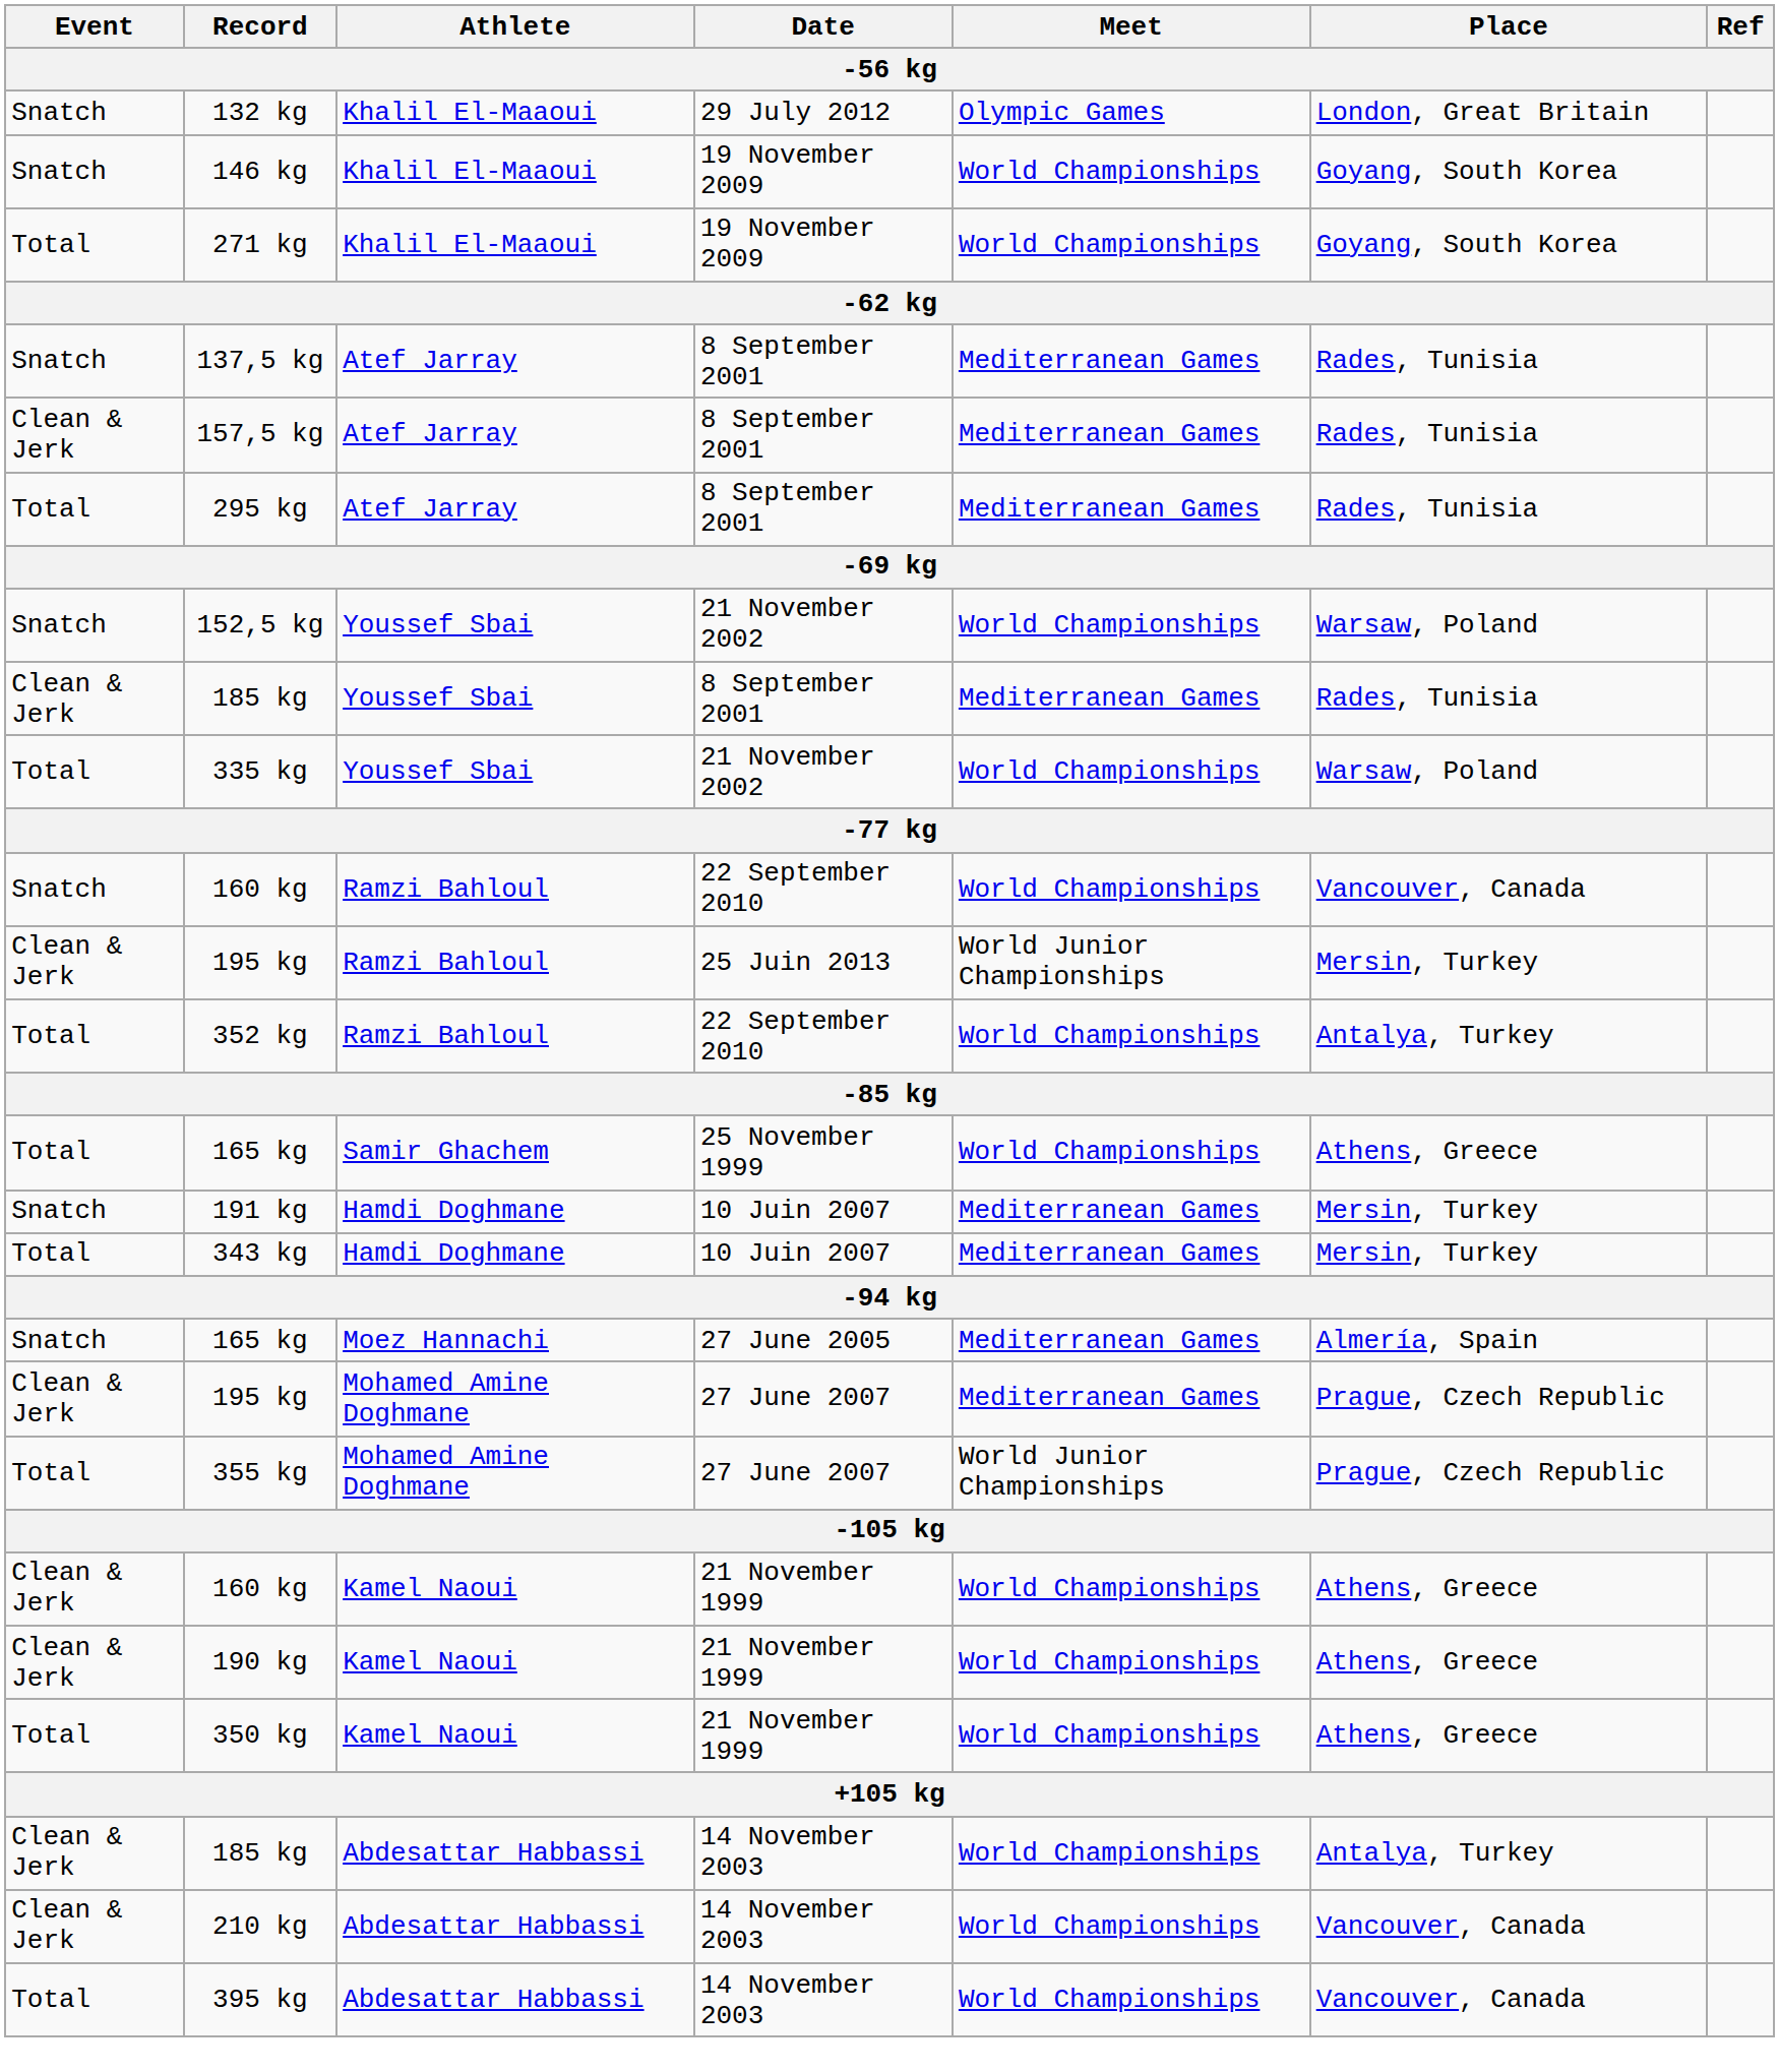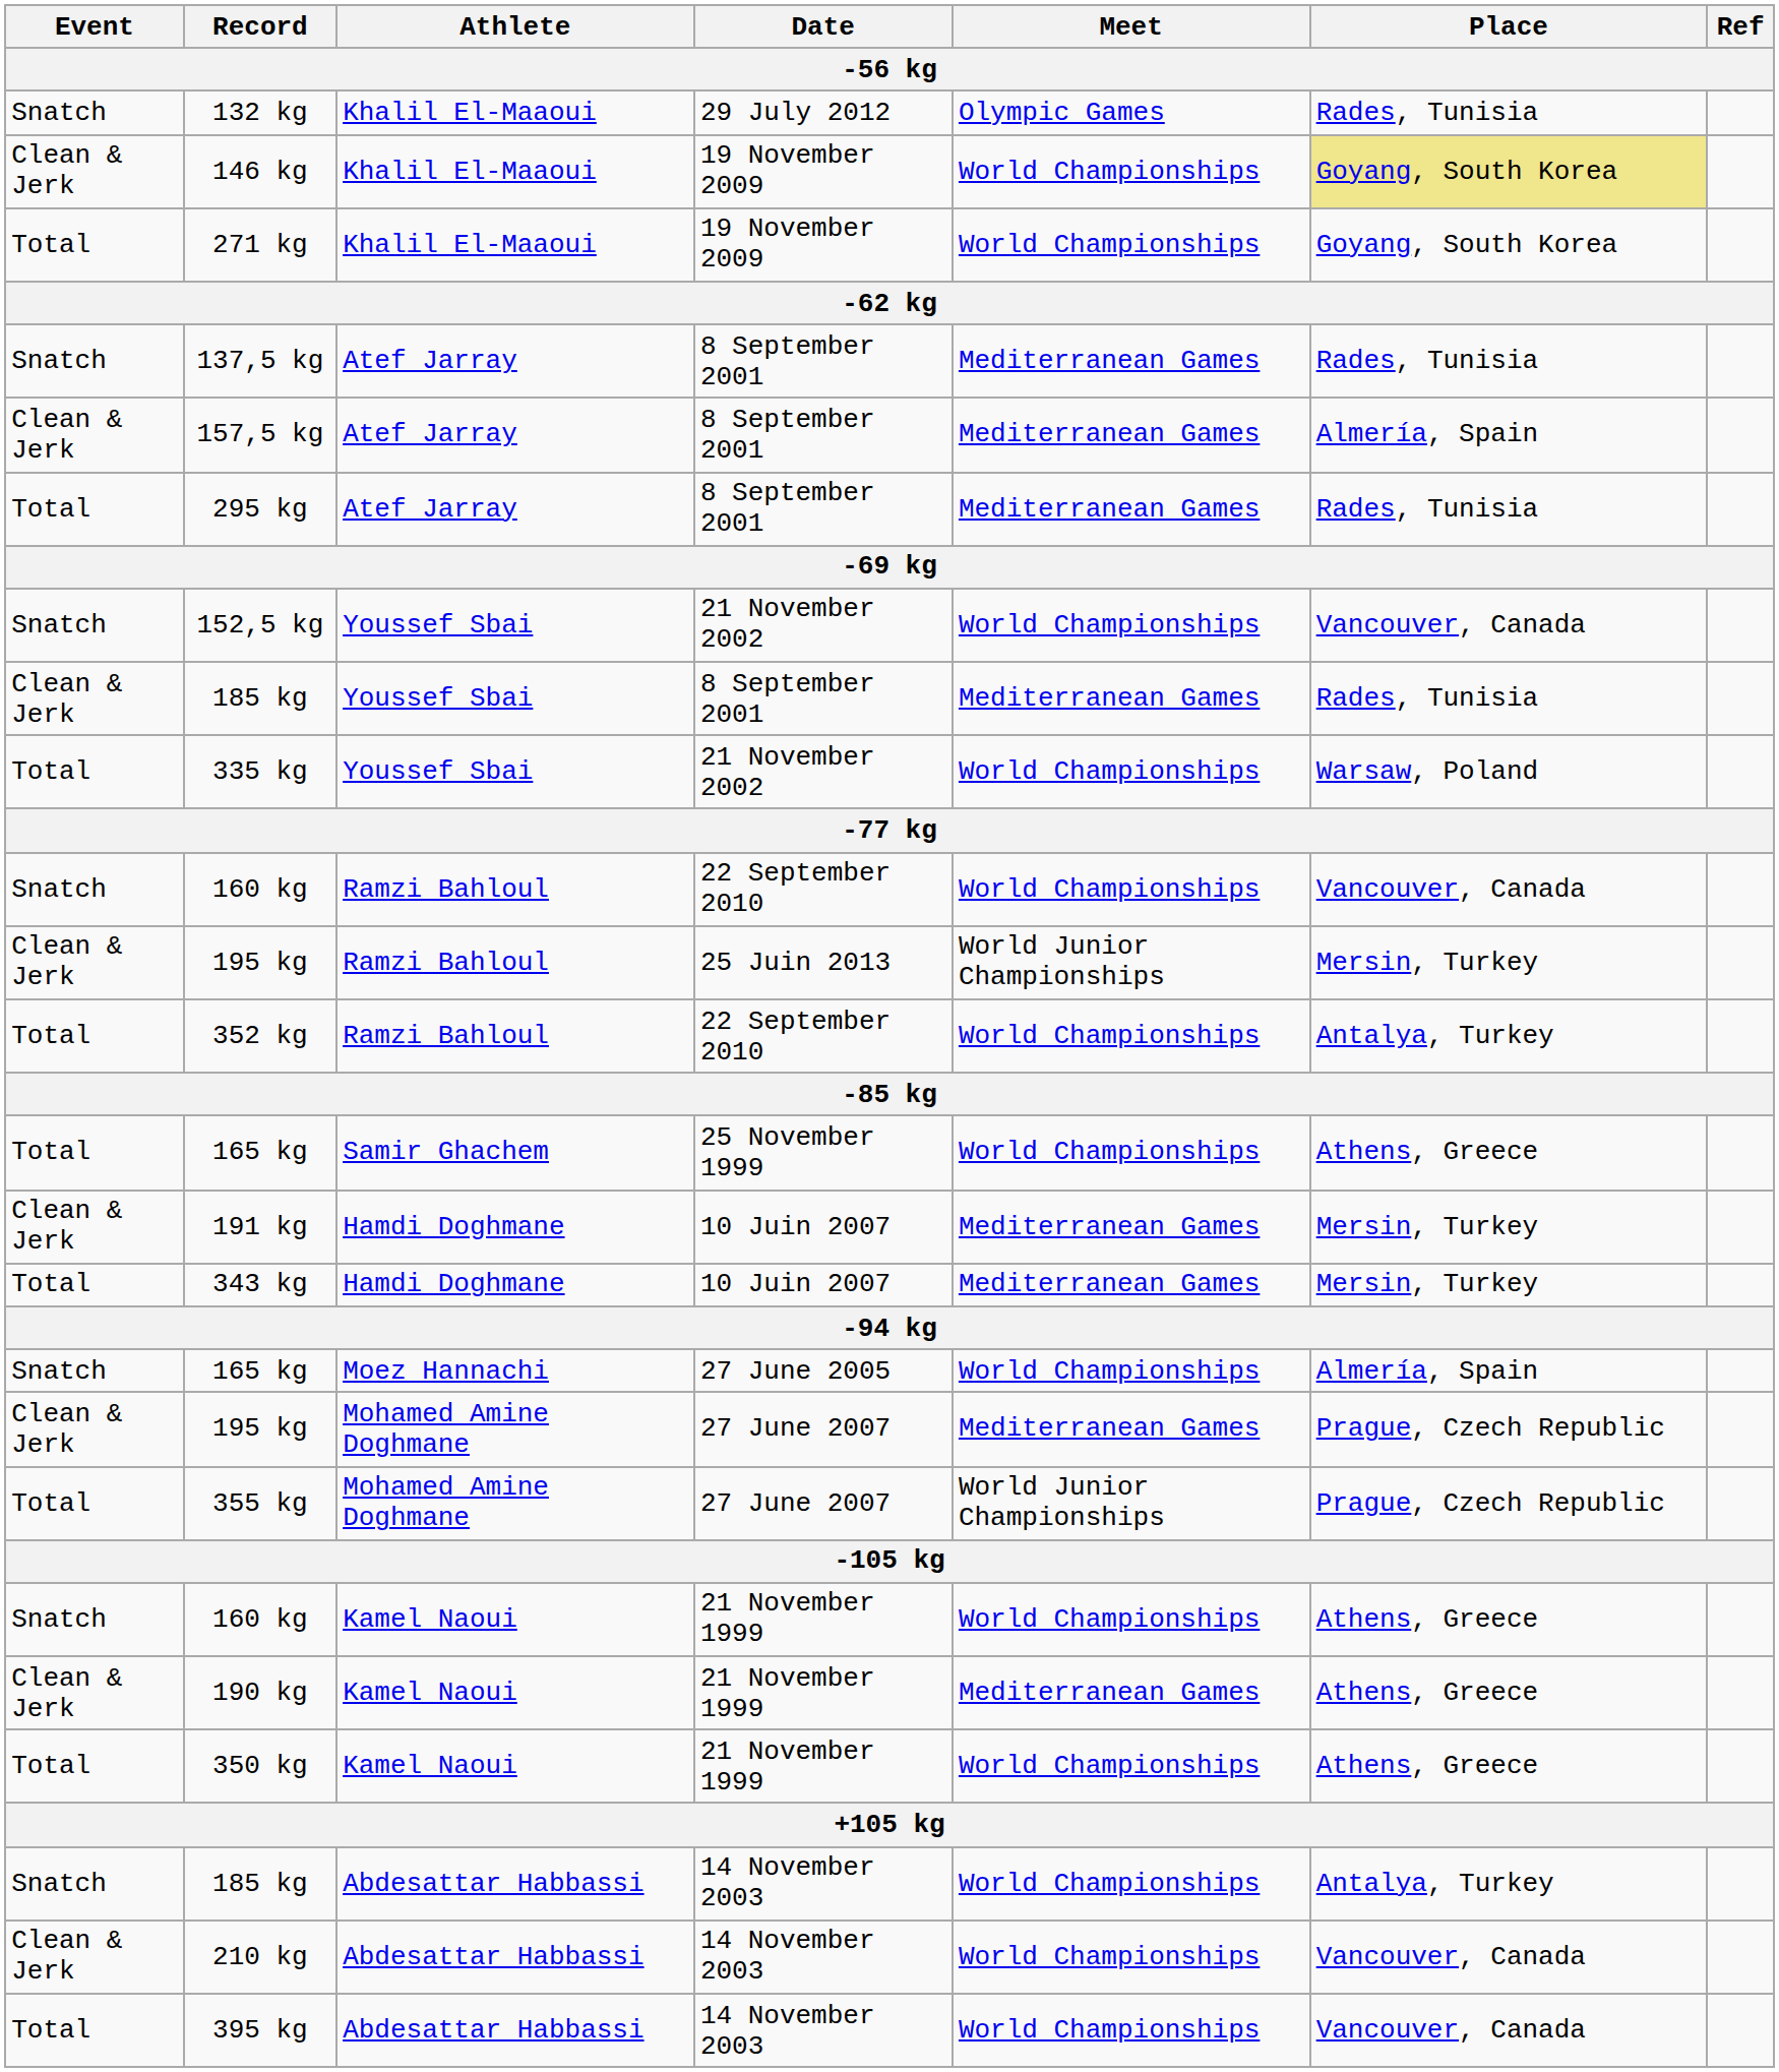 <table class="wikitable">
 <tr>
 <th width=9%>Event</th>
 <th width=6%>Record</th>
 <th width=18%>Athlete</th>
 <th width=13%>Date</th>
 <th width=18%>Meet</th>
 <th width=20%>Place</th>
 <th width=3%>Ref</th>
 </tr>
 <tr bgcolor="#DDDDDD">
 <th colspan="8">-56 kg</th>
 </tr>
 <tr>
 <td>Snatch</td>
 <td align="center">132 kg</td>
 <td><a href='#'>Khalil El-Maaoui</a></td>
 <td>29 July 2012</td>
 <td><a href='#'>Olympic Games</a></td>
-<td> <a href='#'>London</a>, Great Britain</td>
+<td> <a href='#'>Rades</a>, Tunisia</td>
 <td></td>
 </tr>
 <tr>
-<td>Snatch</td>
+<td>Clean & Jerk</td>
 <td align="center">146 kg</td>
 <td><a href='#'>Khalil El-Maaoui</a></td>
 <td>19 November 2009</td>
 <td><a href='#'>World Championships</a></td>
-<td> <a href='#'>Goyang</a>, South Korea</td>
+<td style="background: khaki;"> <a href='#'>Goyang</a>, South Korea</td>
 <td></td>
 </tr>
 <tr>
 <td>Total</td>
 <td align="center">271 kg</td>
 <td><a href='#'>Khalil El-Maaoui</a></td>
 <td>19 November 2009</td>
 <td><a href='#'>World Championships</a></td>
 <td> <a href='#'>Goyang</a>, South Korea</td>
 <td></td>
 </tr>
 <tr bgcolor="#DDDDDD">
 <th colspan="8">-62 kg</th>
 </tr>
 <tr>
 <td>Snatch</td>
 <td align="center">137,5 kg</td>
 <td><a href='#'>Atef Jarray</a></td>
 <td>8 September 2001</td>
 <td><a href='#'>Mediterranean Games</a></td>
 <td> <a href='#'>Rades</a>, Tunisia</td>
 <td></td>
 </tr>
 <tr>
 <td>Clean & Jerk</td>
 <td align="center">157,5 kg</td>
 <td><a href='#'>Atef Jarray</a></td>
 <td>8 September 2001</td>
 <td><a href='#'>Mediterranean Games</a></td>
-<td> <a href='#'>Rades</a>, Tunisia</td>
+<td> <a href='#'>Almería</a>, Spain</td>
 <td></td>
 </tr>
 <tr>
 <td>Total</td>
 <td align="center">295 kg</td>
 <td><a href='#'>Atef Jarray</a></td>
 <td>8 September 2001</td>
 <td><a href='#'>Mediterranean Games</a></td>
 <td> <a href='#'>Rades</a>, Tunisia</td>
 <td></td>
 </tr>
 <tr bgcolor="#DDDDDD">
 <th colspan="8">-69 kg</th>
 </tr>
 <tr>
 <td>Snatch</td>
 <td align="center">152,5 kg</td>
 <td><a href='#'>Youssef Sbai</a></td>
 <td>21 November 2002</td>
 <td><a href='#'>World Championships</a></td>
-<td> <a href='#'>Warsaw</a>, Poland</td>
+<td> <a href='#'>Vancouver</a>, Canada</td>
 <td></td>
 </tr>
 <tr>
 <td>Clean & Jerk</td>
 <td align="center">185 kg</td>
 <td><a href='#'>Youssef Sbai</a></td>
 <td>8 September 2001</td>
 <td><a href='#'>Mediterranean Games</a></td>
 <td> <a href='#'>Rades</a>, Tunisia</td>
 <td></td>
 </tr>
 <tr>
 <td>Total</td>
 <td align="center">335 kg</td>
 <td><a href='#'>Youssef Sbai</a></td>
 <td>21 November 2002</td>
 <td><a href='#'>World Championships</a></td>
 <td> <a href='#'>Warsaw</a>, Poland</td>
 <td></td>
 </tr>
 <tr bgcolor="#DDDDDD">
 <th colspan="8">-77 kg</th>
 </tr>
 <tr>
 <td>Snatch</td>
 <td align="center">160 kg</td>
 <td><a href='#'>Ramzi Bahloul</a></td>
 <td>22 September 2010</td>
 <td><a href='#'>World Championships</a></td>
 <td> <a href='#'>Vancouver</a>, Canada</td>
 <td></td>
 </tr>
 <tr>
 <td>Clean & Jerk</td>
 <td align="center">195 kg</td>
 <td><a href='#'>Ramzi Bahloul</a></td>
 <td>25 Juin 2013</td>
 <td>World Junior Championships</td>
 <td> <a href='#'>Mersin</a>, Turkey</td>
 <td></td>
 </tr>
 <tr>
 <td>Total</td>
 <td align="center">352 kg</td>
 <td><a href='#'>Ramzi Bahloul</a></td>
 <td>22 September 2010</td>
 <td><a href='#'>World Championships</a></td>
 <td> <a href='#'>Antalya</a>, Turkey</td>
 <td></td>
 </tr>
 <tr bgcolor="#DDDDDD">
 <th colspan="8">-85 kg</th>
 </tr>
 <tr>
 <td>Total</td>
 <td align="center">165 kg</td>
 <td><a href='#'>Samir Ghachem</a></td>
 <td>25 November 1999</td>
 <td><a href='#'>World Championships</a></td>
 <td> <a href='#'>Athens</a>, Greece</td>
 <td></td>
 </tr>
 <tr>
-<td>Snatch</td>
+<td>Clean & Jerk</td>
 <td align="center">191 kg</td>
 <td><a href='#'>Hamdi Doghmane</a></td>
 <td>10 Juin 2007</td>
 <td><a href='#'>Mediterranean Games</a></td>
 <td> <a href='#'>Mersin</a>, Turkey</td>
 <td></td>
 </tr>
 <tr>
 <td>Total</td>
 <td align="center">343 kg</td>
 <td><a href='#'>Hamdi Doghmane</a></td>
 <td>10 Juin 2007</td>
 <td><a href='#'>Mediterranean Games</a></td>
 <td> <a href='#'>Mersin</a>, Turkey</td>
 <td></td>
 </tr>
 <tr bgcolor="#DDDDDD">
 <th colspan="8">-94 kg</th>
 </tr>
 <tr>
 <td>Snatch</td>
 <td align="center">165 kg</td>
 <td><a href='#'>Moez Hannachi</a></td>
 <td>27 June 2005</td>
-<td><a href='#'>Mediterranean Games</a></td>
+<td><a href='#'>World Championships</a></td>
 <td> <a href='#'>Almería</a>, Spain</td>
 <td></td>
 </tr>
 <tr>
 <td>Clean & Jerk</td>
 <td align="center">195 kg</td>
 <td><a href='#'>Mohamed Amine Doghmane</a></td>
 <td>27 June 2007</td>
 <td><a href='#'>Mediterranean Games</a></td>
 <td> <a href='#'>Prague</a>, Czech Republic</td>
 <td></td>
 </tr>
 <tr>
 <td>Total</td>
 <td align="center">355 kg</td>
 <td><a href='#'>Mohamed Amine Doghmane</a></td>
 <td>27 June 2007</td>
 <td>World Junior Championships</td>
 <td> <a href='#'>Prague</a>, Czech Republic</td>
 <td></td>
 </tr>
 <tr bgcolor="#DDDDDD">
 <th colspan="8">-105 kg</th>
 </tr>
 <tr>
-<td>Clean & Jerk</td>
+<td>Snatch</td>
 <td align="center">160 kg</td>
 <td><a href='#'>Kamel Naoui</a></td>
 <td>21 November 1999</td>
 <td><a href='#'>World Championships</a></td>
 <td> <a href='#'>Athens</a>, Greece</td>
 <td></td>
 </tr>
 <tr>
 <td>Clean & Jerk</td>
 <td align="center">190 kg</td>
 <td><a href='#'>Kamel Naoui</a></td>
 <td>21 November 1999</td>
-<td><a href='#'>World Championships</a></td>
+<td><a href='#'>Mediterranean Games</a></td>
 <td> <a href='#'>Athens</a>, Greece</td>
 <td></td>
 </tr>
 <tr>
 <td>Total</td>
 <td align="center">350 kg</td>
 <td><a href='#'>Kamel Naoui</a></td>
 <td>21 November 1999</td>
 <td><a href='#'>World Championships</a></td>
 <td> <a href='#'>Athens</a>, Greece</td>
 <td></td>
 </tr>
 <tr bgcolor="#DDDDDD">
 <th colspan="8">+105 kg</th>
 </tr>
 <tr>
-<td>Clean & Jerk</td>
+<td>Snatch</td>
 <td align="center">185 kg</td>
 <td><a href='#'>Abdesattar Habbassi</a></td>
 <td>14 November 2003</td>
 <td><a href='#'>World Championships</a></td>
 <td> <a href='#'>Antalya</a>, Turkey</td>
 <td></td>
 </tr>
 <tr>
 <td>Clean & Jerk</td>
 <td align="center">210 kg</td>
 <td><a href='#'>Abdesattar Habbassi</a></td>
 <td>14 November 2003</td>
 <td><a href='#'>World Championships</a></td>
 <td> <a href='#'>Vancouver</a>, Canada</td>
 <td></td>
 </tr>
 <tr>
 <td>Total</td>
 <td align="center">395 kg</td>
 <td><a href='#'>Abdesattar Habbassi</a></td>
 <td>14 November 2003</td>
 <td><a href='#'>World Championships</a></td>
 <td> <a href='#'>Vancouver</a>, Canada</td>
 <td></td>
 </tr>
 </table>
